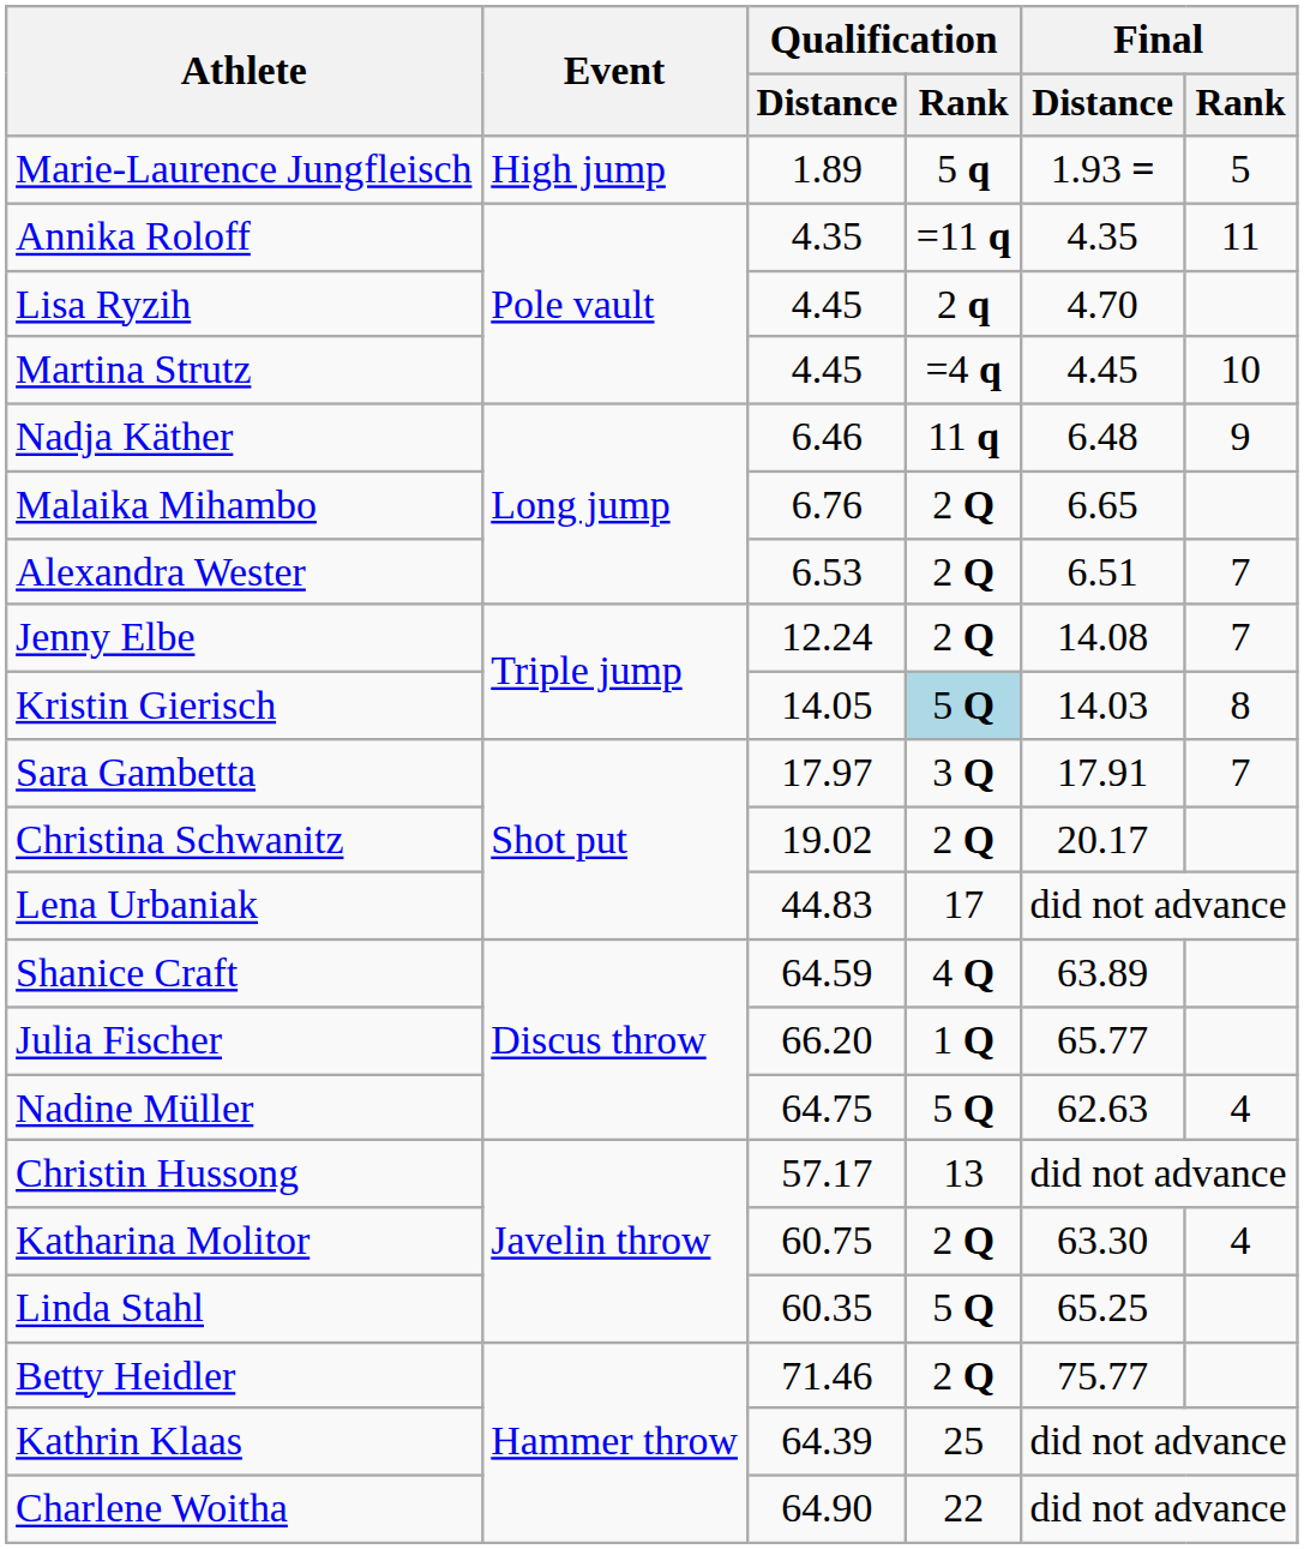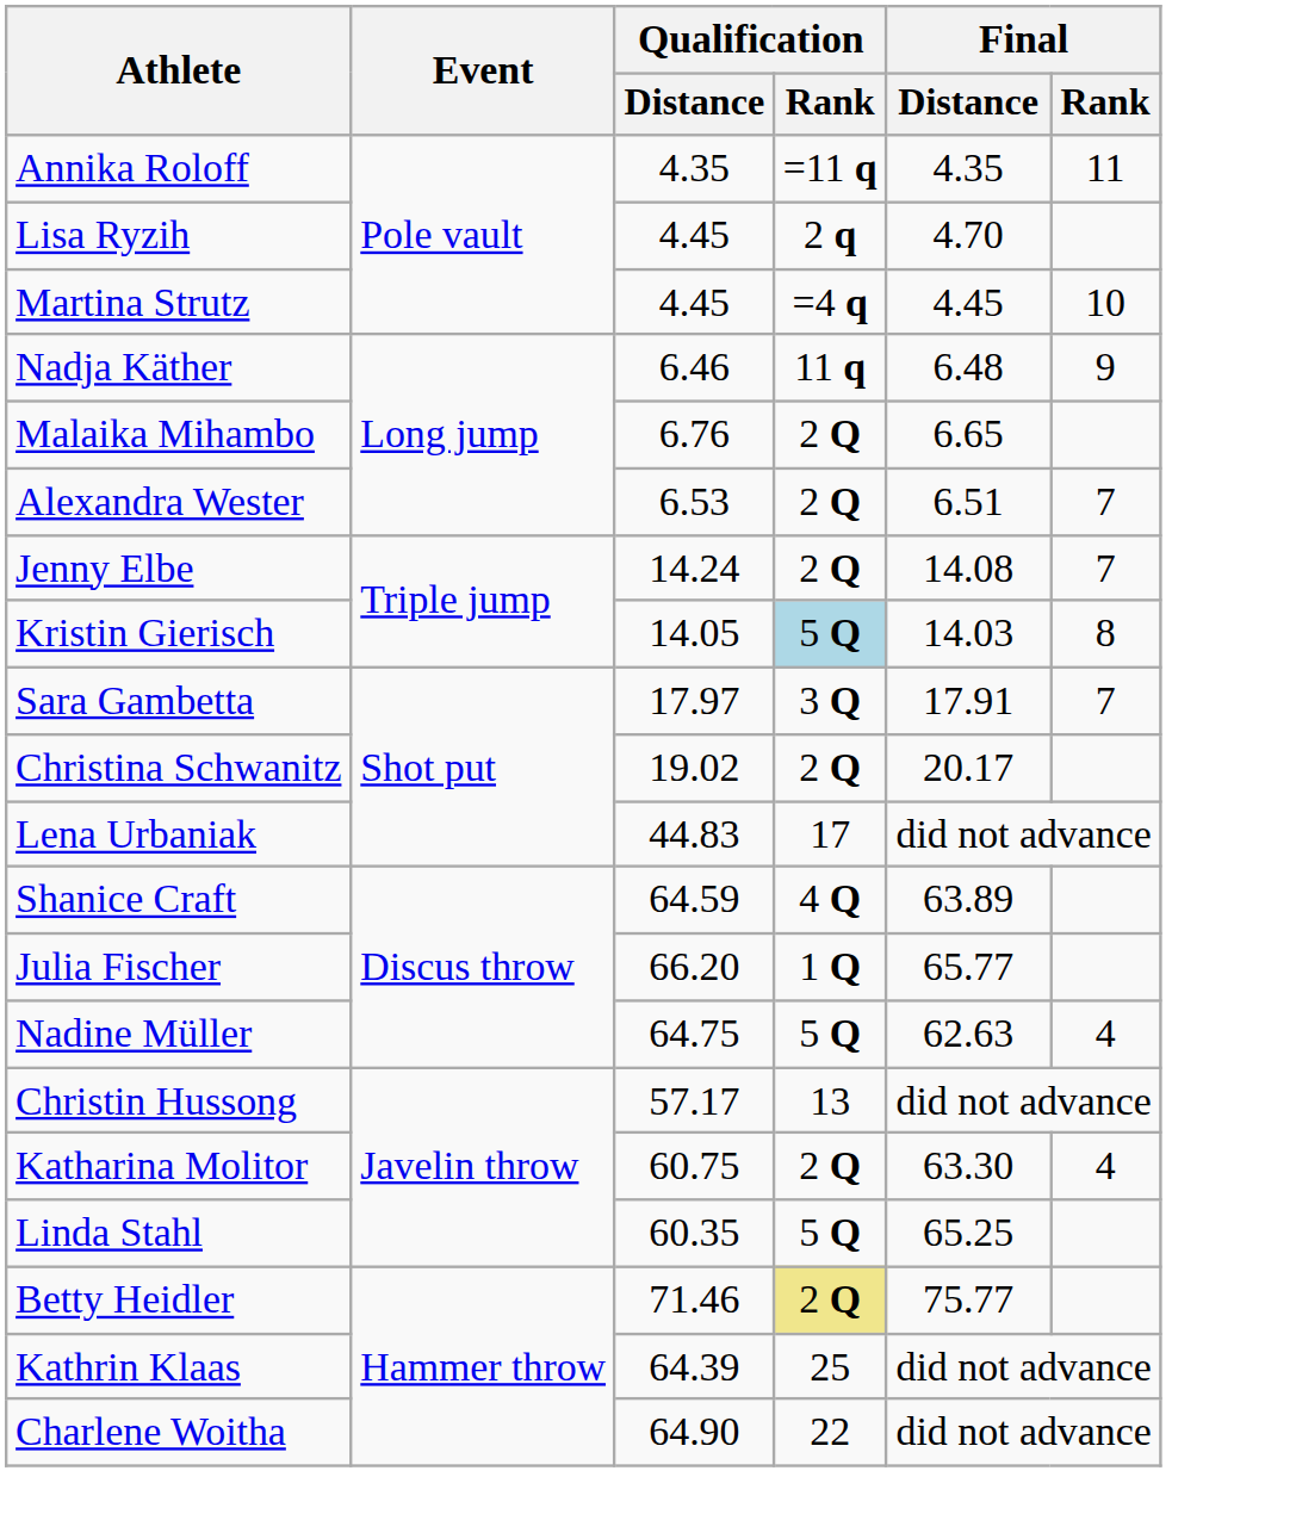 <table class="wikitable" style="font-size:90%">
 <tr>
 <th rowspan=2>Athlete</th>
 <th rowspan=2>Event</th>
 <th colspan=2>Qualification</th>
 <th colspan=2>Final</th>
 </tr>
 <tr style="font-size:95%">
 <th>Distance</th>
 <th>Rank</th>
 <th>Distance</th>
 <th>Rank</th>
-</tr>
-<tr align=center>
-<td align=left><a href='#'>Marie-Laurence Jungfleisch</a></td>
-<td style="text-align:left;"><a href='#'>High jump</a></td>
-<td>1.89</td>
-<td>5 <strong>q</strong></td>
-<td>1.93 <strong>=</strong></td>
-<td>5</td>
 </tr>
 <tr align=center>
 <td align=left><a href='#'>Annika Roloff</a></td>
 <td style="text-align:left;" rowspan=3><a href='#'>Pole vault</a></td>
 <td>4.35</td>
 <td>=11 <strong>q</strong></td>
 <td>4.35</td>
 <td>11</td>
 </tr>
 <tr align=center>
 <td align=left><a href='#'>Lisa Ryzih</a></td>
 <td>4.45</td>
 <td>2 <strong>q</strong></td>
 <td>4.70</td>
 <td></td>
 </tr>
 <tr align=center>
 <td align=left><a href='#'>Martina Strutz</a></td>
 <td>4.45</td>
 <td>=4 <strong>q</strong></td>
 <td>4.45</td>
 <td>10</td>
 </tr>
 <tr align=center>
 <td align=left><a href='#'>Nadja Käther</a></td>
 <td style="text-align:left;" rowspan=3><a href='#'>Long jump</a></td>
 <td>6.46</td>
 <td>11 <strong>q</strong></td>
 <td>6.48</td>
 <td>9</td>
 </tr>
 <tr align=center>
 <td align=left><a href='#'>Malaika Mihambo</a></td>
 <td>6.76 <strong></strong></td>
 <td>2 <strong>Q</strong></td>
 <td>6.65</td>
 <td></td>
 </tr>
 <tr align=center>
 <td align=left><a href='#'>Alexandra Wester</a></td>
 <td>6.53</td>
 <td>2 <strong>Q</strong></td>
 <td>6.51</td>
 <td>7</td>
 </tr>
 <tr align=center>
 <td align=left><a href='#'>Jenny Elbe</a></td>
 <td style="text-align:left;" rowspan=2><a href='#'>Triple jump</a></td>
-<td>12.24</td>
+<td>14.24</td>
 <td>2 <strong>Q</strong></td>
 <td>14.08</td>
 <td>7</td>
 </tr>
 <tr align=center>
 <td align=left><a href='#'>Kristin Gierisch</a></td>
 <td>14.05</td>
 <td style="background: lightblue;">5 <strong>Q</strong></td>
 <td>14.03</td>
 <td>8</td>
 </tr>
 <tr align=center>
 <td align=left><a href='#'>Sara Gambetta</a></td>
 <td style="text-align:left;" rowspan=3><a href='#'>Shot put</a></td>
 <td>17.97</td>
 <td>3 <strong>Q</strong></td>
 <td>17.91 <strong></strong></td>
 <td>7</td>
 </tr>
 <tr align=center>
 <td align=left><a href='#'>Christina Schwanitz</a></td>
 <td>19.02</td>
 <td>2 <strong>Q</strong></td>
 <td>20.17 <strong></strong></td>
 <td></td>
 </tr>
 <tr align=center>
 <td align=left><a href='#'>Lena Urbaniak</a></td>
 <td>44.83</td>
 <td>17</td>
 <td colspan=2>did not advance</td>
 </tr>
 <tr align=center>
 <td align=left><a href='#'>Shanice Craft</a></td>
 <td style="text-align:left;" rowspan=3><a href='#'>Discus throw</a></td>
 <td>64.59</td>
 <td>4 <strong>Q</strong></td>
 <td>63.89</td>
 <td></td>
 </tr>
 <tr align=center>
 <td align=left><a href='#'>Julia Fischer</a></td>
 <td>66.20</td>
 <td>1 <strong>Q</strong></td>
 <td>65.77</td>
 <td></td>
 </tr>
 <tr align=center>
 <td align=left><a href='#'>Nadine Müller</a></td>
 <td>64.75</td>
 <td>5 <strong>Q</strong></td>
 <td>62.63</td>
 <td>4</td>
 </tr>
 <tr align=center>
 <td align=left><a href='#'>Christin Hussong</a></td>
 <td style="text-align:left;" rowspan=3><a href='#'>Javelin throw</a></td>
 <td>57.17</td>
 <td>13</td>
 <td colspan=2>did not advance</td>
 </tr>
 <tr align=center>
 <td align=left><a href='#'>Katharina Molitor</a></td>
 <td>60.75</td>
 <td>2 <strong>Q</strong></td>
 <td>63.30</td>
 <td>4</td>
 </tr>
 <tr align=center>
 <td align=left><a href='#'>Linda Stahl</a></td>
 <td>60.35</td>
 <td>5 <strong>Q</strong></td>
 <td>65.25 <strong></strong></td>
 <td></td>
 </tr>
 <tr align=center>
 <td align=left><a href='#'>Betty Heidler</a></td>
 <td style="text-align:left;" rowspan=3><a href='#'>Hammer throw</a></td>
 <td>71.46</td>
-<td>2 <strong>Q</strong></td>
+<td style="background: khaki;">2 <strong>Q</strong></td>
 <td>75.77 <strong></strong></td>
 <td></td>
 </tr>
 <tr align=center>
 <td align=left><a href='#'>Kathrin Klaas</a></td>
 <td>64.39</td>
 <td>25</td>
 <td colspan=2>did not advance</td>
 </tr>
 <tr align=center>
 <td align=left><a href='#'>Charlene Woitha</a></td>
 <td>64.90</td>
 <td>22</td>
 <td colspan=2>did not advance</td>
 </tr>
 </table>
